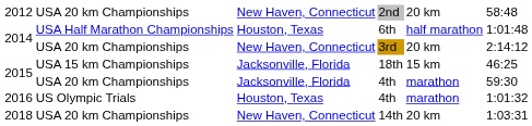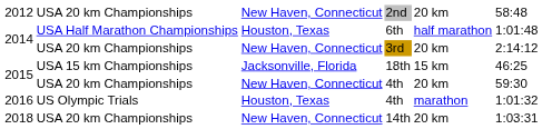 <table>
 <tr>
 <td>2012</td>
 <td>USA 20 km Championships</td>
 <td><a href='#'>New Haven, Connecticut</a></td>
 <td bgcolor=silver>2nd</td>
 <td>20 km</td>
 <td>58:48</td>
 </tr>
 <tr>
 <td rowspan=2>2014</td>
 <td><a href='#'>USA Half Marathon Championships</a></td>
 <td><a href='#'>Houston, Texas</a></td>
 <td>6th</td>
 <td><a href='#'>half marathon</a></td>
 <td>1:01:48</td>
 </tr>
 <tr>
 <td>USA 20 km Championships</td>
 <td><a href='#'>New Haven, Connecticut</a></td>
 <td bgcolor=cc9900>3rd</td>
 <td>20 km</td>
 <td>2:14:12</td>
 </tr>
 <tr>
 <td rowspan=2>2015</td>
 <td>USA 15 km Championships</td>
 <td><a href='#'>Jacksonville, Florida</a></td>
 <td>18th</td>
 <td>15 km</td>
 <td>46:25</td>
 </tr>
 <tr>
 <td>USA 20 km Championships</td>
-<td><a href='#'>Jacksonville, Florida</a></td>
+<td><a href='#'>New Haven, Connecticut</a></td>
 <td>4th</td>
-<td><a href='#'>marathon</a></td>
+<td>20 km</td>
 <td>59:30</td>
 </tr>
 <tr>
 <td>2016</td>
 <td>US Olympic Trials</td>
 <td><a href='#'>Houston, Texas</a></td>
 <td>4th</td>
 <td><a href='#'>marathon</a></td>
 <td>1:01:32</td>
 </tr>
 <tr>
 <td>2018</td>
 <td>USA 20 km Championships</td>
 <td><a href='#'>New Haven, Connecticut</a></td>
 <td>14th</td>
 <td>20 km</td>
 <td>1:03:31</td>
 </tr>
 </table>
